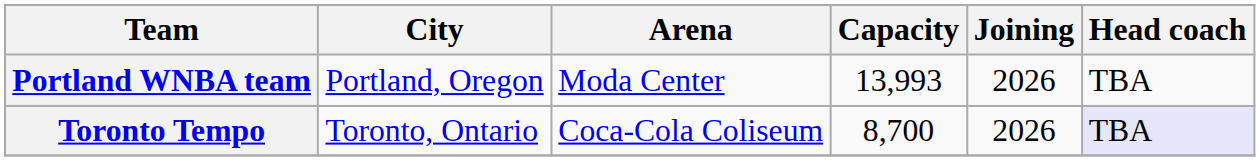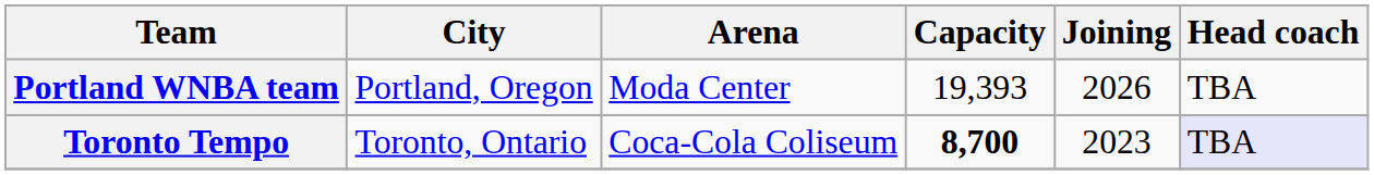 <table class="wikitable plainrowheaders">
 <tr>
 <th scope="col">Team</th>
 <th scope="col">City</th>
 <th scope="col">Arena</th>
 <th scope="col">Capacity</th>
 <th scope="col">Joining</th>
 <th scope="col">Head coach</th>
 </tr>
 <tr>
 <th scope="row"><a href='#'>Portland WNBA team</a></th>
 <td><a href='#'>Portland, Oregon</a></td>
 <td><a href='#'>Moda Center</a></td>
-<td align="center">13,993</td>
+<td align="center">19,393</td>
 <td align="center">2026</td>
 <td>TBA</td>
 </tr>
 <tr>
 <th scope="row"><a href='#'>Toronto Tempo</a></th>
 <td><a href='#'>Toronto, Ontario</a></td>
 <td><a href='#'>Coca-Cola Coliseum</a></td>
-<td align="center">8,700</td>
-<td align="center">2026</td>
+<td align="center"><strong>8,700</strong></td>
+<td align="center">2023</td>
 <td style="background: lavender;">TBA</td>
 </tr>
 <tr>
 </tr>
 </table>
